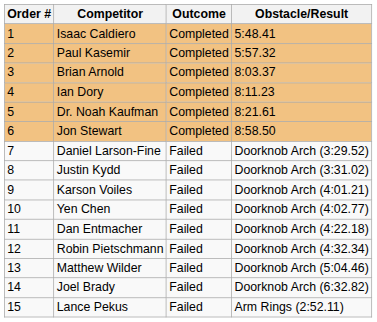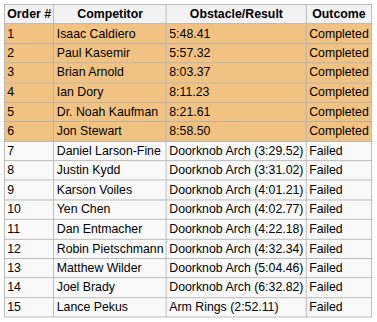 <table class="wikitable sortable">
 <tr>
 <th>Order #</th>
 <th>Competitor</th>
+<th>Obstacle/Result</th>
 <th>Outcome</th>
-<th>Obstacle/Result</th>
 </tr>
 <tr style="background-color:#f2c282">
 <td>1</td>
 <td>Isaac Caldiero</td>
+<td>5:48.41</td>
 <td>Completed</td>
-<td>5:48.41</td>
 </tr>
 <tr style="background-color:#f2c282">
 <td>2</td>
 <td>Paul Kasemir</td>
+<td>5:57.32</td>
 <td>Completed</td>
-<td>5:57.32</td>
 </tr>
 <tr style="background-color:#f2c282">
 <td>3</td>
 <td>Brian Arnold</td>
+<td>8:03.37</td>
 <td>Completed</td>
-<td>8:03.37</td>
 </tr>
 <tr style="background-color:#f2c282">
 <td>4</td>
 <td>Ian Dory</td>
+<td>8:11.23</td>
 <td>Completed</td>
-<td>8:11.23</td>
 </tr>
 <tr style="background-color:#f2c282">
 <td>5</td>
 <td>Dr. Noah Kaufman</td>
+<td>8:21.61</td>
 <td>Completed</td>
-<td>8:21.61</td>
 </tr>
 <tr style="background-color:#f2c282">
 <td>6</td>
 <td>Jon Stewart</td>
+<td>8:58.50</td>
 <td>Completed</td>
-<td>8:58.50</td>
 </tr>
 <tr>
 <td>7</td>
 <td>Daniel Larson-Fine</td>
+<td>Doorknob Arch (3:29.52)</td>
 <td>Failed</td>
-<td>Doorknob Arch (3:29.52)</td>
 </tr>
 <tr>
 <td>8</td>
 <td>Justin Kydd</td>
+<td>Doorknob Arch (3:31.02)</td>
 <td>Failed</td>
-<td>Doorknob Arch (3:31.02)</td>
 </tr>
 <tr>
 <td>9</td>
 <td>Karson Voiles</td>
+<td>Doorknob Arch (4:01.21)</td>
 <td>Failed</td>
-<td>Doorknob Arch (4:01.21)</td>
 </tr>
 <tr>
 <td>10</td>
 <td>Yen Chen</td>
+<td>Doorknob Arch (4:02.77)</td>
 <td>Failed</td>
-<td>Doorknob Arch (4:02.77)</td>
 </tr>
 <tr>
 <td>11</td>
 <td>Dan Entmacher</td>
+<td>Doorknob Arch (4:22.18)</td>
 <td>Failed</td>
-<td>Doorknob Arch (4:22.18)</td>
 </tr>
 <tr>
 <td>12</td>
 <td>Robin Pietschmann</td>
+<td>Doorknob Arch (4:32.34)</td>
 <td>Failed</td>
-<td>Doorknob Arch (4:32.34)</td>
 </tr>
 <tr>
 <td>13</td>
 <td>Matthew Wilder</td>
+<td>Doorknob Arch (5:04.46)</td>
 <td>Failed</td>
-<td>Doorknob Arch (5:04.46)</td>
 </tr>
 <tr>
 <td>14</td>
 <td>Joel Brady</td>
+<td>Doorknob Arch (6:32.82)</td>
 <td>Failed</td>
-<td>Doorknob Arch (6:32.82)</td>
 </tr>
 <tr>
 <td>15</td>
 <td>Lance Pekus</td>
+<td>Arm Rings (2:52.11)</td>
 <td>Failed</td>
-<td>Arm Rings (2:52.11)</td>
 </tr>
 </table>
